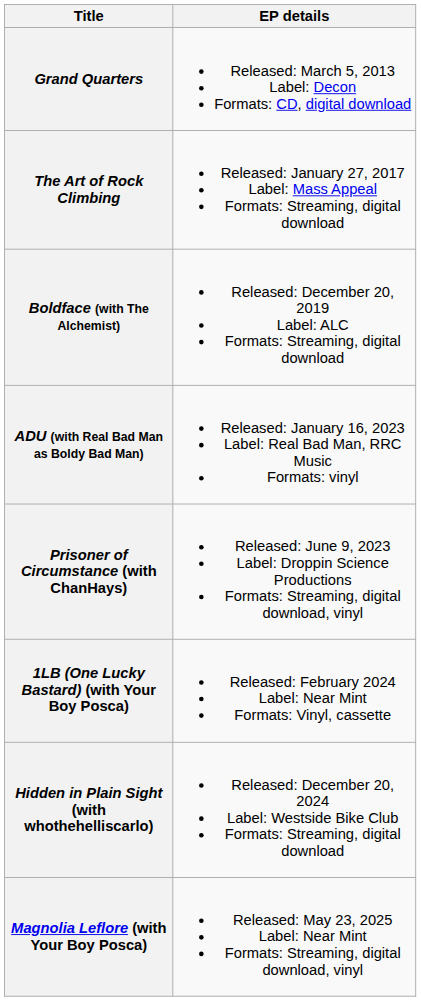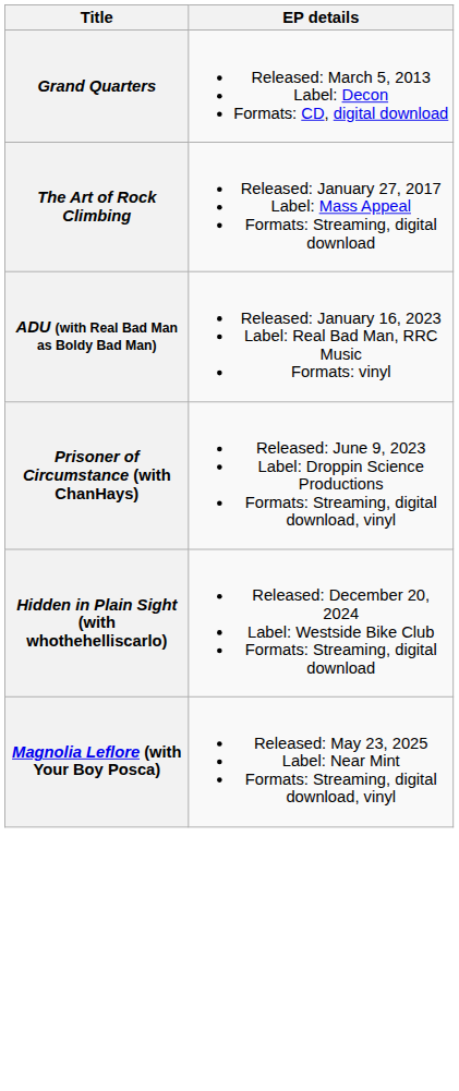 <table class="wikitable plainrowheaders" style="text-align:center;">
 <tr>
 <th scope="col" style="width:11em;">Title</th>
 <th scope="col" style="width:16em;">EP details</th>
 </tr>
 <tr>
 <th scope="row"><em>Grand Quarters</em></th>
 <td><br><ul><li>Released: March 5, 2013</li><li>Label: <a href='#'>Decon</a></li><li>Formats: <a href='#'>CD</a>, <a href='#'>digital download</a></li></ul></td>
 </tr>
 <tr>
 <th scope="row"><em>The Art of Rock Climbing</em></th>
 <td><br><ul><li>Released: January 27, 2017</li><li>Label: <a href='#'>Mass Appeal</a></li><li>Formats: Streaming, digital download</li></ul></td>
 </tr>
 <tr>
-<th scope="row"><em>Boldface</em> <small>(with The Alchemist)</small></th>
-<td><br><ul><li>Released: December 20, 2019</li><li>Label: ALC</li><li>Formats: Streaming, digital download</li></ul></td>
-</tr>
-<tr>
 <th scope="row"><em>ADU</em> <small>(with Real Bad Man as Boldy Bad Man)</small></th>
 <td><br><ul><li>Released: January 16, 2023</li><li>Label: Real Bad Man, RRC Music</li><li>Formats: vinyl</li></ul></td>
 </tr>
 <tr>
 <th scope="row"><em>Prisoner of Circumstance</em> <span>(with ChanHays) </span></th>
 <td><br><ul><li>Released: June 9, 2023</li><li>Label: Droppin Science Productions</li><li>Formats: Streaming, digital download, vinyl</li></ul></td>
-</tr>
-<tr>
-<th scope="row"><em>1LB (One Lucky Bastard)</em> <span>(with Your Boy Posca) </span></th>
-<td><br><ul><li>Released: February 2024</li><li>Label: Near Mint</li><li>Formats: Vinyl, cassette</li></ul></td>
 </tr>
 <tr>
 <th scope="row"><em>Hidden in Plain Sight</em> <span>(with whothehelliscarlo) </span></th>
 <td><br><ul><li>Released: December 20, 2024</li><li>Label: Westside Bike Club</li><li>Formats: Streaming, digital download</li></ul></td>
 </tr>
 <tr>
 <th scope="row"><em><a href='#'>Magnolia Leflore</a></em> <span>(with Your Boy Posca) </span></th>
 <td><br><ul><li>Released: May 23, 2025</li><li>Label: Near Mint</li><li>Formats: Streaming, digital download, vinyl</li></ul></td>
 </tr>
 </table>
